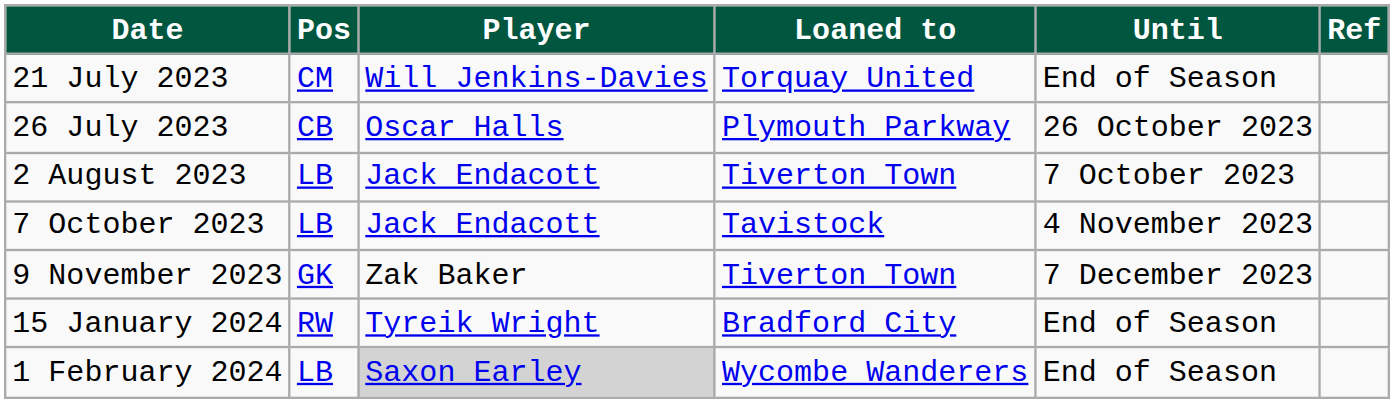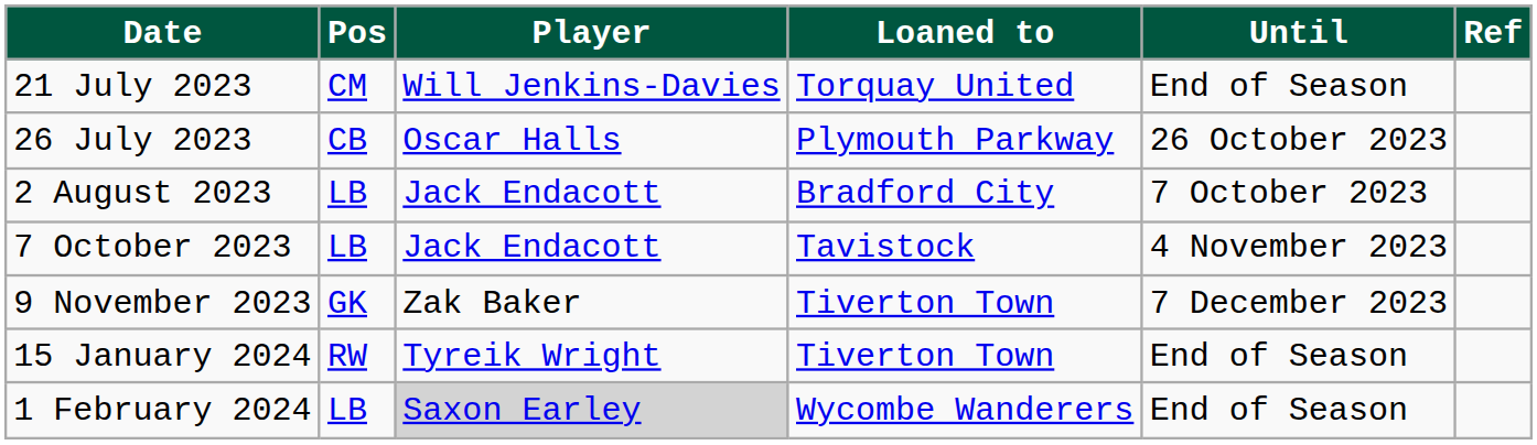 <table class="wikitable plainrowheaders sortable">
 <tr>
 <th style="background:#00563F;color:#FFFFFF;">Date</th>
 <th style="background:#00563F;color:#FFFFFF;">Pos</th>
 <th style="background:#00563F;color:#FFFFFF;">Player</th>
 <th style="background:#00563F;color:#FFFFFF;">Loaned to</th>
 <th style="background:#00563F;color:#FFFFFF;">Until</th>
 <th style="background:#00563F;color:#FFFFFF;">Ref</th>
 </tr>
 <tr>
 <td>21 July 2023</td>
 <td><a href='#'>CM</a></td>
 <td> <a href='#'>Will Jenkins-Davies</a></td>
 <td> <a href='#'>Torquay United</a></td>
 <td>End of Season</td>
 <td></td>
 </tr>
 <tr>
 <td>26 July 2023</td>
 <td><a href='#'>CB</a></td>
 <td> <a href='#'>Oscar Halls</a></td>
 <td> <a href='#'>Plymouth Parkway</a></td>
 <td>26 October 2023</td>
 <td></td>
 </tr>
 <tr>
 <td>2 August 2023</td>
 <td><a href='#'>LB</a></td>
 <td> <a href='#'>Jack Endacott</a></td>
-<td> <a href='#'>Tiverton Town</a></td>
+<td> <a href='#'>Bradford City</a></td>
 <td>7 October 2023</td>
 <td></td>
 </tr>
 <tr>
 <td>7 October 2023</td>
 <td><a href='#'>LB</a></td>
 <td> <a href='#'>Jack Endacott</a></td>
 <td> <a href='#'>Tavistock</a></td>
 <td>4 November 2023</td>
 <td></td>
 </tr>
 <tr>
 <td>9 November 2023</td>
 <td><a href='#'>GK</a></td>
 <td> Zak Baker</td>
 <td> <a href='#'>Tiverton Town</a></td>
 <td>7 December 2023</td>
 <td></td>
 </tr>
 <tr>
 <td>15 January 2024</td>
 <td><a href='#'>RW</a></td>
 <td> <a href='#'>Tyreik Wright</a></td>
-<td> <a href='#'>Bradford City</a></td>
+<td> <a href='#'>Tiverton Town</a></td>
 <td>End of Season</td>
 <td></td>
 </tr>
 <tr>
 <td>1 February 2024</td>
 <td><a href='#'>LB</a></td>
 <td style="background: lightgrey;"> <a href='#'>Saxon Earley</a></td>
 <td> <a href='#'>Wycombe Wanderers</a></td>
 <td>End of Season</td>
 <td></td>
 </tr>
 </table>
